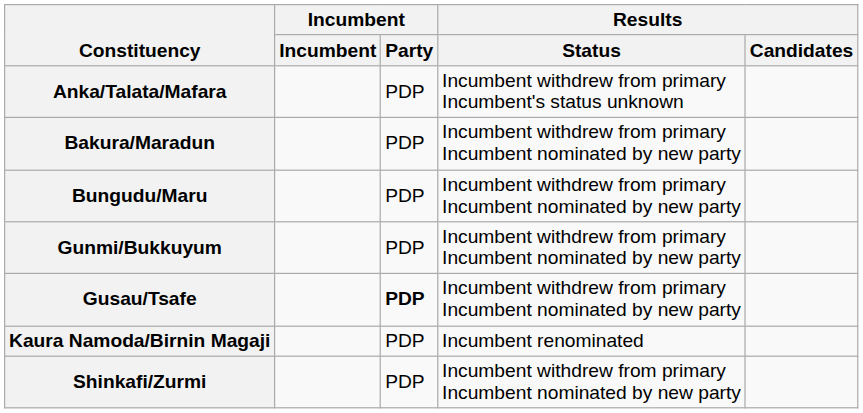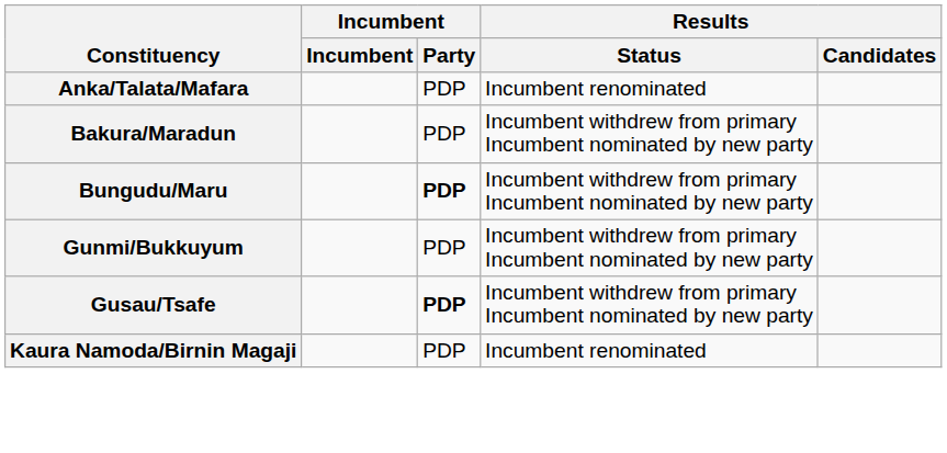 <table class="wikitable sortable">
 <tr valign=bottom>
 <th rowspan=2>Constituency</th>
 <th colspan=2>Incumbent</th>
 <th colspan=2>Results</th>
 </tr>
 <tr valign=bottom>
 <th>Incumbent</th>
 <th>Party</th>
 <th>Status</th>
 <th>Candidates</th>
 </tr>
 <tr>
 <th>Anka/Talata/Mafara</th>
 <td></td>
 <td>PDP</td>
-<td>Incumbent withdrew from primary<br>Incumbent's status unknown</td>
+<td>Incumbent renominated</td>
 <td nowrap></td>
 </tr>
 <tr>
 <th>Bakura/Maradun</th>
 <td></td>
 <td>PDP</td>
 <td>Incumbent withdrew from primary<br>Incumbent nominated by new party</td>
 <td nowrap></td>
 </tr>
 <tr>
 <th>Bungudu/Maru</th>
 <td></td>
-<td>PDP</td>
+<td><strong>PDP</strong></td>
 <td>Incumbent withdrew from primary<br>Incumbent nominated by new party</td>
 <td nowrap></td>
 </tr>
 <tr>
 <th>Gunmi/Bukkuyum</th>
 <td></td>
 <td>PDP</td>
 <td>Incumbent withdrew from primary<br>Incumbent nominated by new party</td>
 <td nowrap></td>
 </tr>
 <tr>
 <th>Gusau/Tsafe</th>
 <td></td>
 <td><strong>PDP</strong></td>
 <td>Incumbent withdrew from primary<br>Incumbent nominated by new party</td>
 <td nowrap></td>
 </tr>
 <tr>
 <th>Kaura Namoda/Birnin Magaji</th>
 <td></td>
 <td>PDP</td>
 <td>Incumbent renominated</td>
 <td nowrap></td>
 </tr>
-<tr>
-<th>Shinkafi/Zurmi</th>
-<td></td>
-<td>PDP</td>
-<td>Incumbent withdrew from primary<br>Incumbent nominated by new party</td>
-<td nowrap></td>
-</tr>
 </table>
